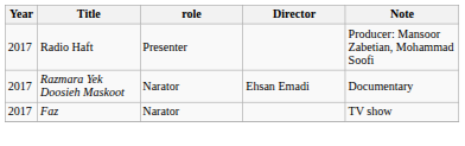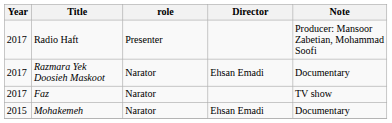 <table class="wikitable">
 <tr>
 <th rowspan="1" style="width:40px;">Year</th>
 <th rowspan="1" style="width:200px;">Title</th>
 <th rowspan="1" style="width:200px;">role</th>
 <th rowspan="1" style="width:200px;">Director</th>
 <th rowspan="1" style="width:200px;">Note</th>
 </tr>
 <tr>
 <td>2017</td>
 <td>Radio Haft</td>
 <td>Presenter</td>
 <td></td>
 <td>Producer: Mansoor Zabetian, Mohammad Soofi</td>
 </tr>
 <tr>
 <td>2017</td>
 <td><em>Razmara Yek Doosieh Maskoot</em></td>
 <td>Narator</td>
 <td>Ehsan Emadi</td>
 <td>Documentary</td>
 </tr>
 <tr>
 <td>2017</td>
 <td><em>Faz</em></td>
 <td>Narator</td>
 <td></td>
 <td>TV show</td>
 </tr>
 <tr>
+<td>2015</td>
+<td><em>Mohakemeh</em></td>
+<td>Narator</td>
+<td>Ehsan Emadi</td>
+<td>Documentary</td>
+</tr>
+<tr>
 </tr>
 </table>
